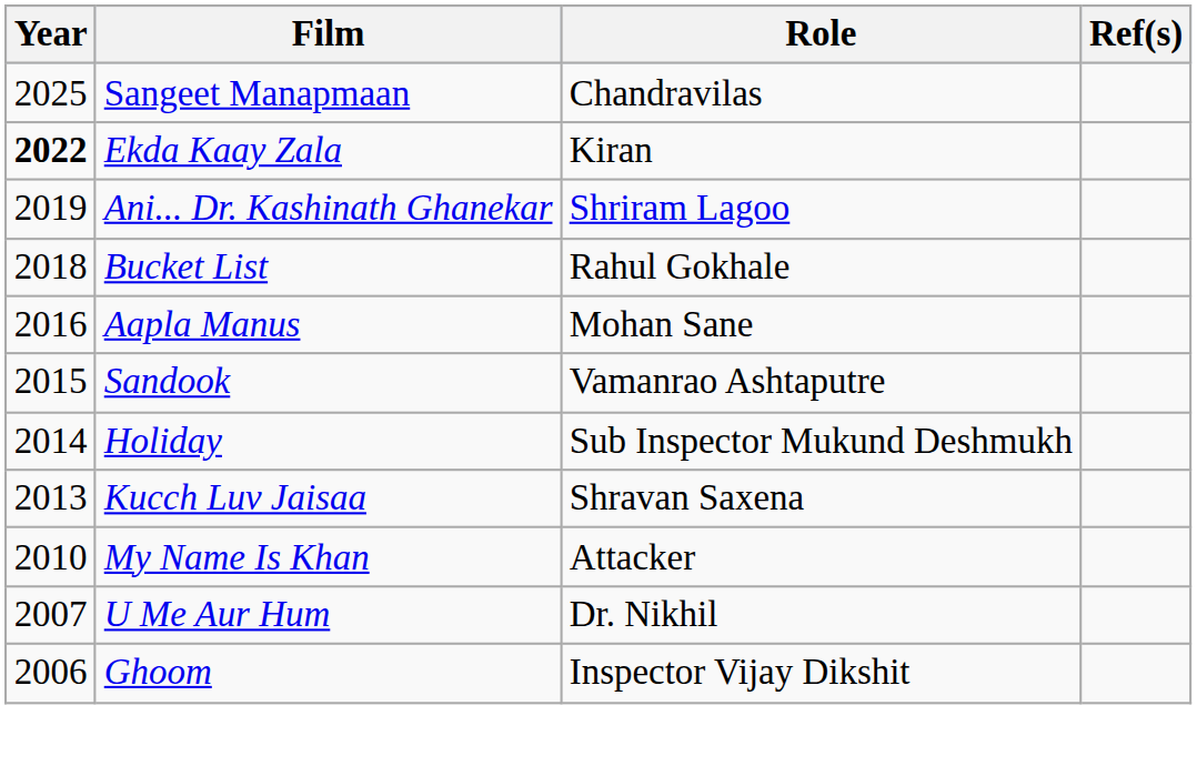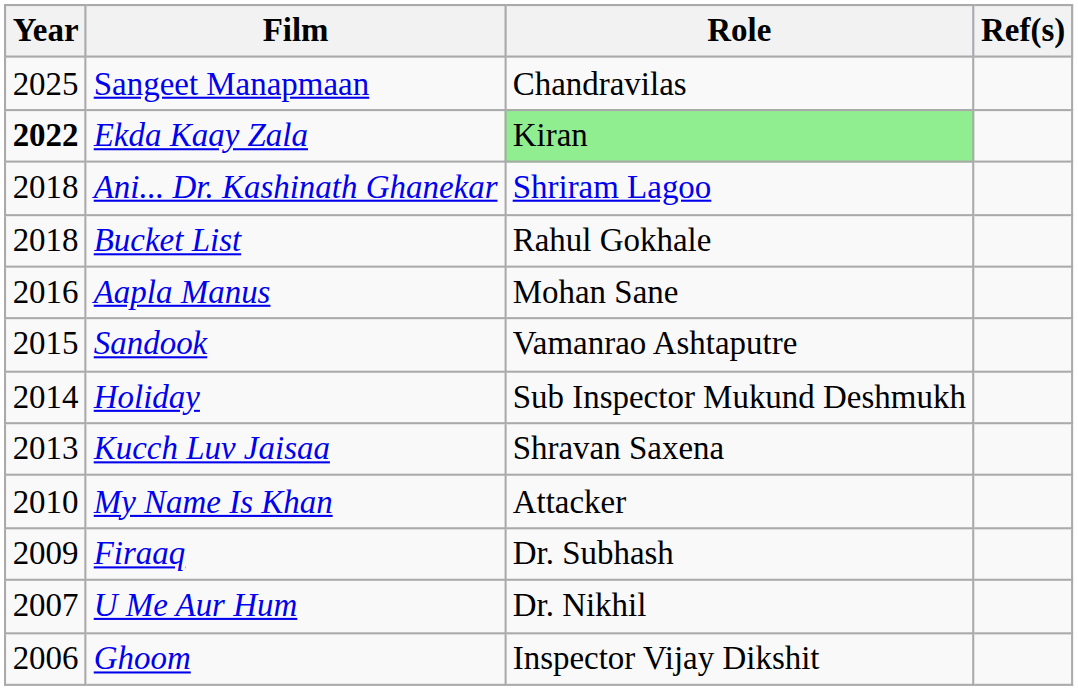 <table class="wikitable">
 <tr style="background:#b0c4de; text-align:center;">
 <th>Year</th>
 <th>Film</th>
 <th>Role</th>
 <th>Ref(s)</th>
 </tr>
 <tr>
 <td>2025</td>
 <td><a href='#'>Sangeet Manapmaan </a></td>
 <td>Chandravilas</td>
 <td></td>
 </tr>
 <tr>
 <td><strong>2022</strong></td>
 <td><em><a href='#'>Ekda Kaay Zala</a></em></td>
-<td>Kiran</td>
+<td style="background: lightgreen;">Kiran</td>
 <td></td>
 </tr>
 <tr>
-<td>2019</td>
+<td>2018</td>
 <td><em><a href='#'>Ani... Dr. Kashinath Ghanekar</a></em></td>
 <td><a href='#'>Shriram Lagoo</a></td>
 <td></td>
 </tr>
 <tr>
 <td>2018</td>
 <td><em><a href='#'>Bucket List</a></em></td>
 <td>Rahul Gokhale</td>
 <td></td>
 </tr>
 <tr>
 <td>2016</td>
 <td><em><a href='#'>Aapla Manus</a></em></td>
 <td>Mohan Sane</td>
 <td></td>
 </tr>
 <tr>
 <td>2015</td>
 <td><em><a href='#'>Sandook</a></em></td>
 <td>Vamanrao Ashtaputre</td>
 <td></td>
 </tr>
 <tr>
 <td>2014</td>
 <td><em><a href='#'>Holiday</a></em></td>
 <td>Sub Inspector Mukund Deshmukh</td>
 <td></td>
 </tr>
 <tr>
 <td>2013</td>
 <td><em><a href='#'>Kucch Luv Jaisaa</a></em></td>
 <td>Shravan Saxena</td>
 <td></td>
 </tr>
 <tr>
 <td>2010</td>
 <td><em><a href='#'>My Name Is Khan</a></em></td>
 <td>Attacker</td>
 <td></td>
 </tr>
 <tr>
+<td>2009</td>
+<td><em><a href='#'>Firaaq</a></em></td>
+<td>Dr. Subhash</td>
+<td></td>
+</tr>
+<tr>
 <td>2007</td>
 <td><em><a href='#'>U Me Aur Hum</a></em></td>
 <td>Dr. Nikhil</td>
 <td></td>
 </tr>
 <tr>
 <td>2006</td>
 <td><em><a href='#'>Ghoom</a></em></td>
 <td>Inspector Vijay Dikshit</td>
 <td></td>
 </tr>
 </table>
